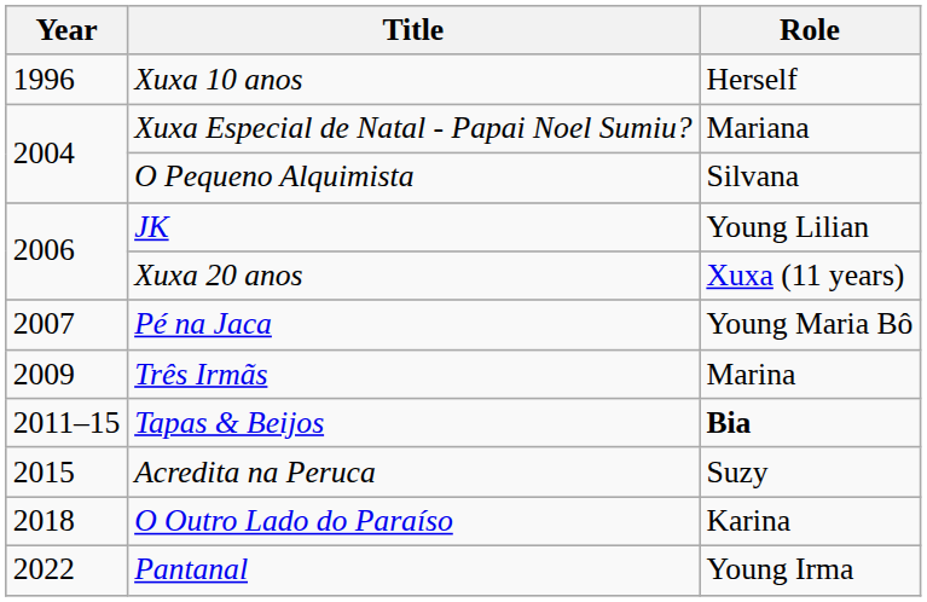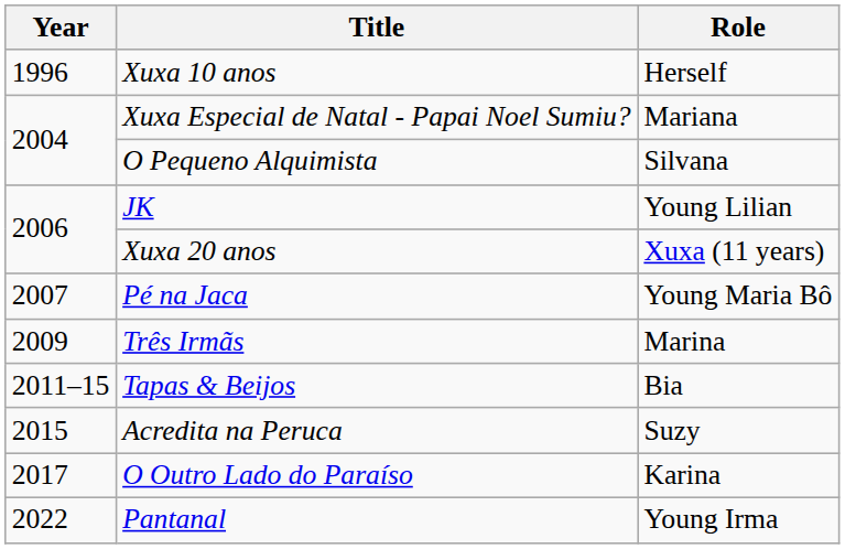 <table class="wikitable">
 <tr>
 <th>Year</th>
 <th>Title</th>
 <th>Role</th>
 </tr>
 <tr>
 <td>1996</td>
 <td><em>Xuxa 10 anos</em></td>
 <td>Herself</td>
 </tr>
 <tr>
 <td rowspan="2">2004</td>
 <td><em>Xuxa Especial de Natal - Papai Noel Sumiu?</em></td>
 <td>Mariana</td>
 </tr>
 <tr>
 <td><em>O Pequeno Alquimista</em></td>
 <td>Silvana</td>
 </tr>
 <tr>
 <td rowspan="2">2006</td>
 <td><em><a href='#'>JK</a></em></td>
 <td>Young Lilian</td>
 </tr>
 <tr>
 <td><em>Xuxa 20 anos</em></td>
 <td><a href='#'>Xuxa</a>  (11 years)</td>
 </tr>
 <tr>
 <td>2007</td>
 <td><em><a href='#'>Pé na Jaca</a></em></td>
 <td>Young Maria Bô</td>
 </tr>
 <tr>
 <td>2009</td>
 <td><em><a href='#'>Três Irmãs</a></em></td>
 <td>Marina</td>
 </tr>
 <tr>
 <td>2011–15</td>
 <td><em><a href='#'>Tapas & Beijos</a></em></td>
-<td><strong>Bia</strong></td>
+<td>Bia</td>
 </tr>
 <tr>
 <td>2015</td>
 <td><em>Acredita na Peruca</em></td>
 <td>Suzy</td>
 </tr>
 <tr>
-<td>2018</td>
+<td>2017</td>
 <td><em><a href='#'>O Outro Lado do Paraíso</a></em></td>
 <td>Karina</td>
 </tr>
 <tr>
 <td>2022</td>
 <td><em><a href='#'>Pantanal</a></em></td>
 <td>Young Irma</td>
 </tr>
 </table>
